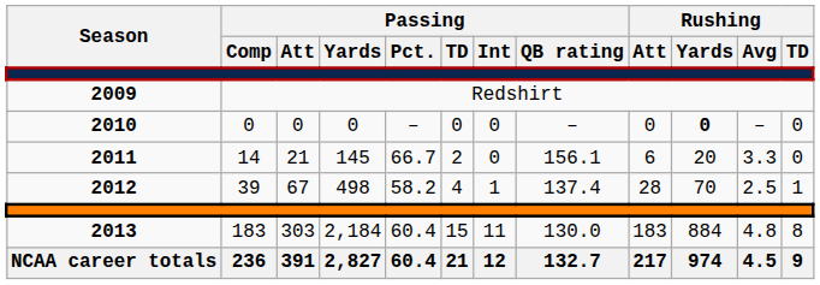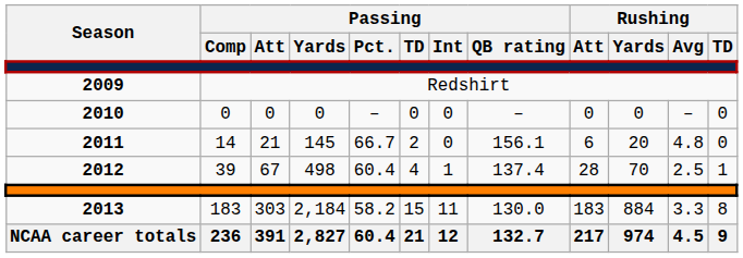 <table class=wikitable style="text-align:center;">
 <tr>
 <th rowspan=2>Season</th>
 <th colspan=7>Passing</th>
 <th colspan=4>Rushing</th>
 </tr>
 <tr>
 <th>Comp</th>
 <th>Att</th>
 <th>Yards</th>
 <th>Pct.</th>
 <th>TD</th>
 <th>Int</th>
 <th>QB rating</th>
 <th>Att</th>
 <th>Yards</th>
 <th>Avg</th>
 <th>TD</th>
 </tr>
 <tr>
 <td ! colspan="12" style="background: #0A254E; border: 2px solid #AF0000; color:#FFFFFF;"></td>
 </tr>
 <tr>
 <td><strong>2009</strong></td>
 <td colspan=14 style="text-align:center;">Redshirt</td>
 </tr>
 <tr>
 <td><strong>2010</strong></td>
 <td>0</td>
 <td>0</td>
 <td>0</td>
 <td>–</td>
 <td>0</td>
 <td>0</td>
 <td>–</td>
 <td>0</td>
-<td><strong>0</strong></td>
+<td>0</td>
 <td>–</td>
 <td>0</td>
 </tr>
 <tr>
 <td><strong>2011</strong></td>
 <td>14</td>
 <td>21</td>
 <td>145</td>
 <td>66.7</td>
 <td>2</td>
 <td>0</td>
 <td>156.1</td>
 <td>6</td>
 <td>20</td>
-<td>3.3</td>
+<td>4.8</td>
 <td>0</td>
 </tr>
 <tr>
 <td><strong>2012</strong></td>
 <td>39</td>
 <td>67</td>
 <td>498</td>
-<td>58.2</td>
+<td>60.4</td>
 <td>4</td>
 <td>1</td>
 <td>137.4</td>
 <td>28</td>
 <td>70</td>
 <td>2.5</td>
 <td>1</td>
 </tr>
 <tr>
 <td ! colspan="12" style="background: #FF7F00; border: 2px solid black; color:white;"></td>
 </tr>
 <tr>
 <td><strong>2013</strong></td>
 <td>183</td>
 <td>303</td>
 <td>2,184</td>
-<td>60.4</td>
+<td>58.2</td>
 <td>15</td>
 <td>11</td>
 <td>130.0</td>
 <td>183</td>
 <td>884</td>
-<td>4.8</td>
+<td>3.3</td>
 <td>8</td>
 </tr>
 <tr>
 <th>NCAA career totals</th>
 <th>236</th>
 <th>391</th>
 <th>2,827</th>
 <th>60.4</th>
 <th>21</th>
 <th>12</th>
 <th>132.7</th>
 <th>217</th>
 <th>974</th>
 <th>4.5</th>
 <th>9</th>
 </tr>
 </table>
